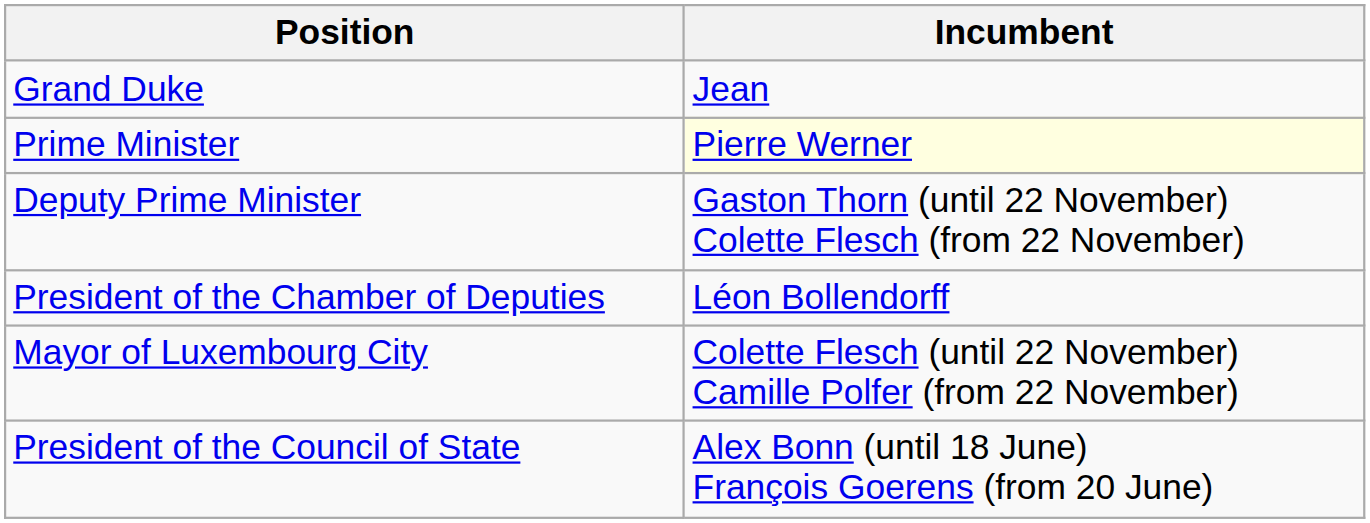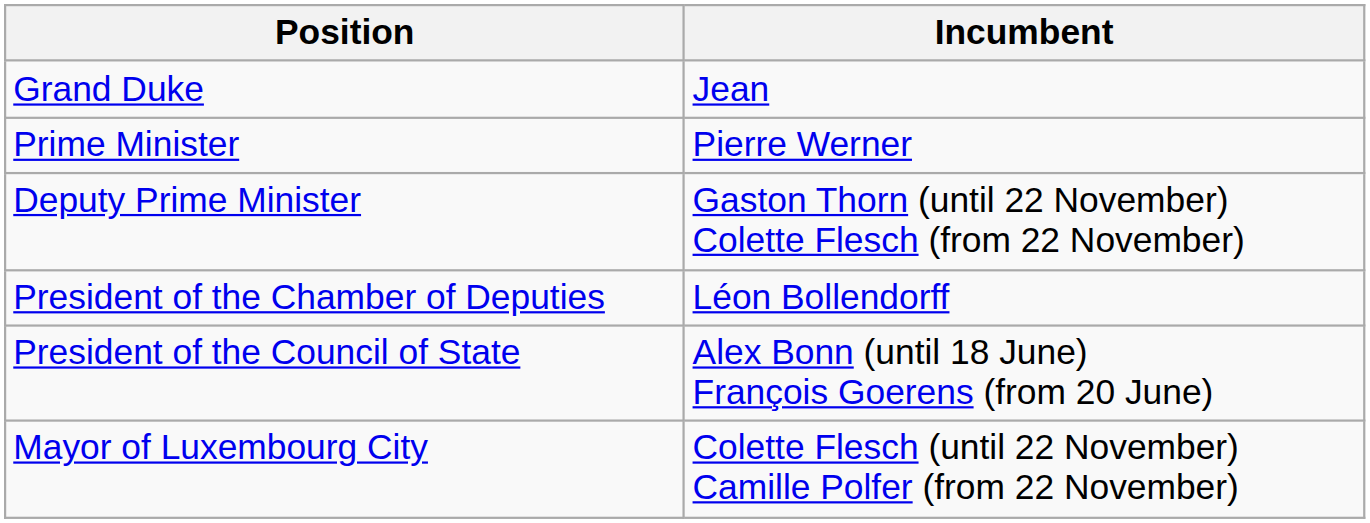 <table class="wikitable">
 <tr>
 <th width="300">Position</th>
 <th width="300">Incumbent</th>
 </tr>
 <tr>
 <td><a href='#'>Grand Duke</a></td>
 <td><a href='#'>Jean</a></td>
 </tr>
 <tr>
 <td><a href='#'>Prime Minister</a></td>
-<td style="background: lightyellow;"><a href='#'>Pierre Werner</a></td>
+<td><a href='#'>Pierre Werner</a></td>
 </tr>
 <tr>
 <td><a href='#'>Deputy Prime Minister</a> <br> <br></td>
 <td><a href='#'>Gaston Thorn</a> (until 22 November) <br> <a href='#'>Colette Flesch</a> (from 22 November)</td>
 </tr>
 <tr>
 <td><a href='#'>President of the Chamber of Deputies</a></td>
 <td><a href='#'>Léon Bollendorff</a></td>
 </tr>
 <tr>
+<td><a href='#'>President of the Council of State</a> <br> <br></td>
+<td><a href='#'>Alex Bonn</a> (until 18 June) <br> <a href='#'>François Goerens</a> (from 20 June)</td>
+</tr>
+<tr>
 <td><a href='#'>Mayor of Luxembourg City</a> <br> <br></td>
 <td><a href='#'>Colette Flesch</a> (until 22 November) <br> <a href='#'>Camille Polfer</a> (from 22 November)</td>
 </tr>
-<tr>
-<td><a href='#'>President of the Council of State</a> <br> <br></td>
-<td><a href='#'>Alex Bonn</a> (until 18 June) <br> <a href='#'>François Goerens</a> (from 20 June)</td>
-</tr>
 </table>
